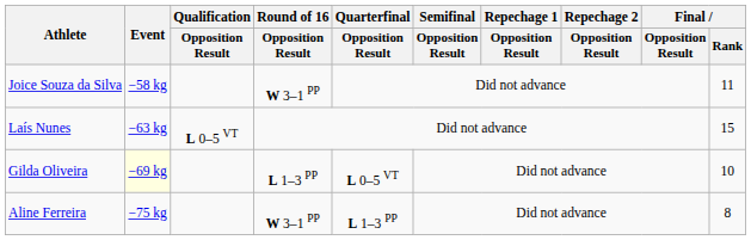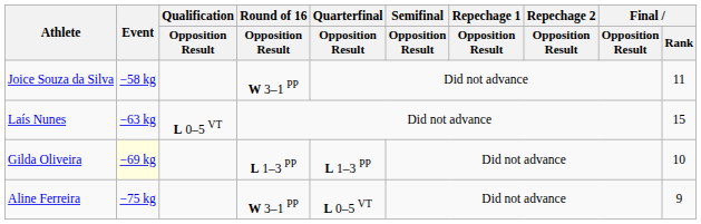 <table class="wikitable" style="font-size:90%">
 <tr>
 <th rowspan=2>Athlete</th>
 <th rowspan=2>Event</th>
 <th>Qualification</th>
 <th>Round of 16</th>
 <th>Quarterfinal</th>
 <th>Semifinal</th>
 <th>Repechage 1</th>
 <th>Repechage 2</th>
 <th colspan=2>Final / </th>
 </tr>
 <tr style="font-size: 95%">
 <th>Opposition<br>Result</th>
 <th>Opposition<br>Result</th>
 <th>Opposition<br>Result</th>
 <th>Opposition<br>Result</th>
 <th>Opposition<br>Result</th>
 <th>Opposition<br>Result</th>
 <th>Opposition<br>Result</th>
 <th>Rank</th>
 </tr>
 <tr align=center>
 <td align=left><a href='#'>Joice Souza da Silva</a></td>
 <td align=left><a href='#'>−58 kg</a></td>
 <td></td>
 <td><br><strong>W</strong> 3–1 <sup>PP</sup></td>
 <td colspan=5>Did not advance</td>
 <td>11</td>
 </tr>
 <tr align=center>
 <td align=left><a href='#'>Laís Nunes</a></td>
 <td align=left><a href='#'>−63 kg</a></td>
 <td><br><strong>L</strong> 0–5 <sup>VT</sup></td>
 <td colspan=6>Did not advance</td>
 <td>15</td>
 </tr>
 <tr align=center>
 <td align=left><a href='#'>Gilda Oliveira</a></td>
 <td align=left style="background: lightyellow;"><a href='#'>−69 kg</a></td>
 <td></td>
 <td><br><strong>L</strong> 1–3 <sup>PP</sup></td>
-<td><br><strong>L</strong> 0–5 <sup>VT</sup></td>
+<td><br><strong>L</strong> 1–3 <sup>PP</sup></td>
 <td colspan=4>Did not advance</td>
 <td>10</td>
 </tr>
 <tr align=center>
 <td align=left><a href='#'>Aline Ferreira</a></td>
 <td align=left><a href='#'>−75 kg</a></td>
 <td></td>
 <td><br><strong>W</strong> 3–1 <sup>PP</sup></td>
-<td><br><strong>L</strong> 1–3 <sup>PP</sup></td>
+<td><br><strong>L</strong> 0–5 <sup>VT</sup></td>
 <td colspan=4>Did not advance</td>
-<td>8</td>
+<td>9</td>
 </tr>
 </table>
